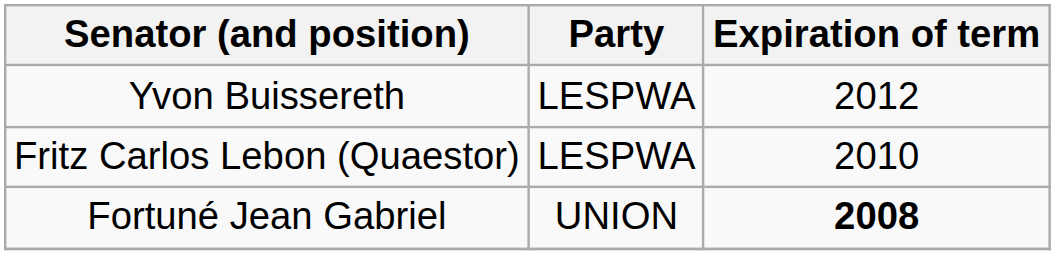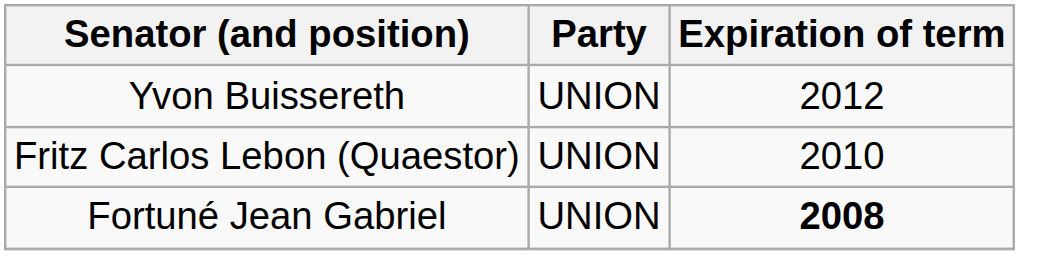 <table class="wikitable" style="text-align:center;">
 <tr>
 <th>Senator (and position)</th>
 <th>Party</th>
 <th>Expiration of term</th>
 </tr>
 <tr>
 <td>Yvon Buissereth</td>
-<td>LESPWA</td>
+<td>UNION</td>
 <td>2012</td>
 </tr>
 <tr>
 <td>Fritz Carlos Lebon (Quaestor)</td>
-<td>LESPWA</td>
+<td>UNION</td>
 <td>2010</td>
 </tr>
 <tr>
 <td>Fortuné Jean Gabriel</td>
 <td>UNION</td>
 <td><strong>2008</strong></td>
 </tr>
 <tr>
 </tr>
 </table>
